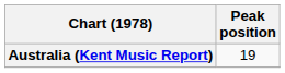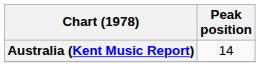 <table class="wikitable sortable plainrowheaders" style="text-align:center">
 <tr>
 <th scope="col">Chart (1978)</th>
 <th scope="col">Peak<br>position</th>
 </tr>
 <tr>
 <th scope="row">Australia (<a href='#'>Kent Music Report</a>)</th>
-<td>19</td>
+<td>14</td>
 </tr>
 <tr>
 </tr>
 <tr>
 </tr>
 <tr>
 </tr>
 <tr>
 </tr>
 <tr>
 </tr>
 <tr>
 </tr>
 <tr>
 </tr>
 </table>
